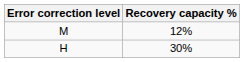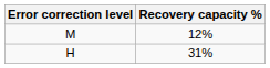 <table class="wikitable" border="1" style="text-align:center">
 <tr>
 <th>Error correction level</th>
 <th>Recovery capacity %</th>
 </tr>
 <tr>
 <td>M</td>
 <td>12%</td>
 </tr>
 <tr>
 <td>H</td>
-<td>30%</td>
+<td>31%</td>
 </tr>
 </table>
